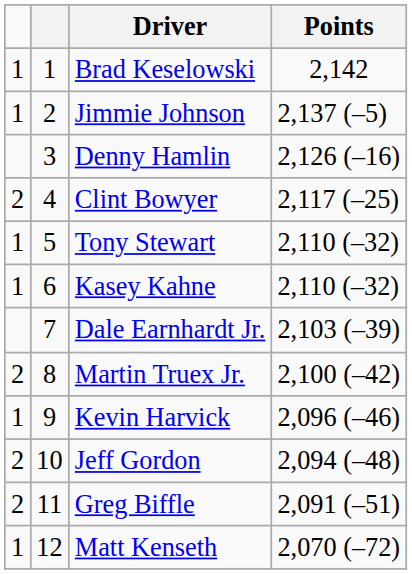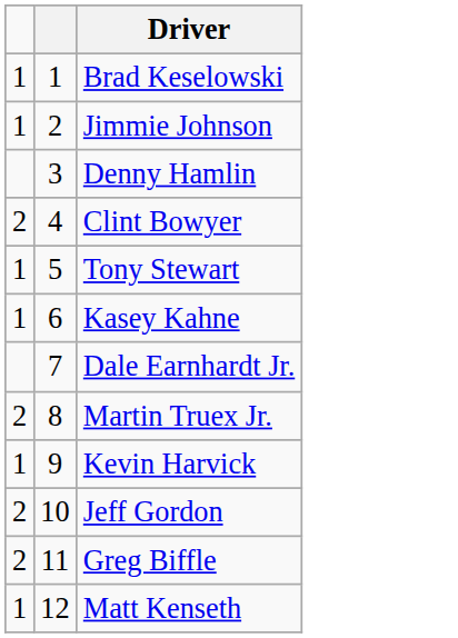 <table class="sortable wikitable " style="font-size: 95%;">
 <tr>
 <td></td>
 <th></th>
 <th>Driver</th>
-<th>Points</th>
 </tr>
 <tr>
 <td align="left"> 1</td>
 <td style="text-align:center;">1</td>
 <td><a href='#'>Brad Keselowski</a></td>
-<td style="text-align:center;">2,142</td>
 </tr>
 <tr>
 <td align="left"> 1</td>
 <td style="text-align:center;">2</td>
 <td><a href='#'>Jimmie Johnson</a></td>
-<td>2,137 (–5)</td>
 </tr>
 <tr>
 <td align="left"></td>
 <td style="text-align:center;">3</td>
 <td><a href='#'>Denny Hamlin</a></td>
-<td>2,126 (–16)</td>
 </tr>
 <tr>
 <td align="left"> 2</td>
 <td style="text-align:center;">4</td>
 <td><a href='#'>Clint Bowyer</a></td>
-<td>2,117 (–25)</td>
 </tr>
 <tr>
 <td align="left"> 1</td>
 <td style="text-align:center;">5</td>
 <td><a href='#'>Tony Stewart</a></td>
-<td>2,110 (–32)</td>
 </tr>
 <tr>
 <td align="left"> 1</td>
 <td style="text-align:center;">6</td>
 <td><a href='#'>Kasey Kahne</a></td>
-<td>2,110 (–32)</td>
 </tr>
 <tr>
 <td align="left"></td>
 <td style="text-align:center;">7</td>
 <td><a href='#'>Dale Earnhardt Jr.</a></td>
-<td>2,103 (–39)</td>
 </tr>
 <tr>
 <td align="left"> 2</td>
 <td style="text-align:center;">8</td>
 <td><a href='#'>Martin Truex Jr.</a></td>
-<td>2,100 (–42)</td>
 </tr>
 <tr>
 <td align="left"> 1</td>
 <td style="text-align:center;">9</td>
 <td><a href='#'>Kevin Harvick</a></td>
-<td>2,096 (–46)</td>
 </tr>
 <tr>
 <td align="left"> 2</td>
 <td style="text-align:center;">10</td>
 <td><a href='#'>Jeff Gordon</a></td>
-<td>2,094 (–48)</td>
 </tr>
 <tr>
 <td align="left"> 2</td>
 <td style="text-align:center;">11</td>
 <td><a href='#'>Greg Biffle</a></td>
-<td>2,091 (–51)</td>
 </tr>
 <tr>
 <td align="left"> 1</td>
 <td style="text-align:center;">12</td>
 <td><a href='#'>Matt Kenseth</a></td>
-<td>2,070 (–72)</td>
 </tr>
 </table>
